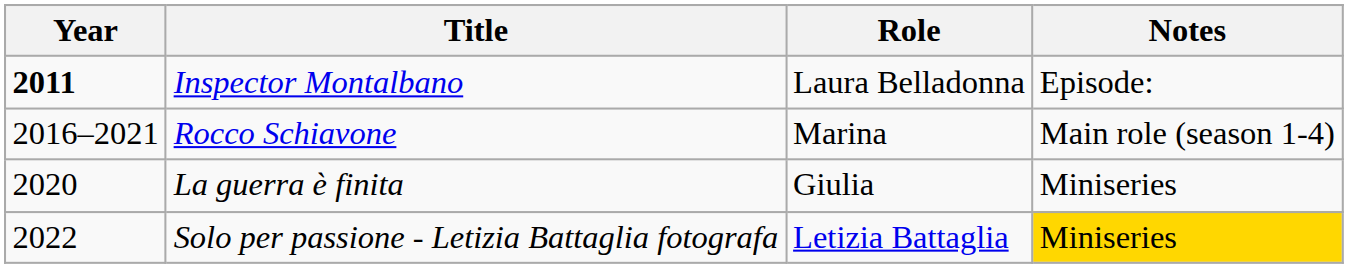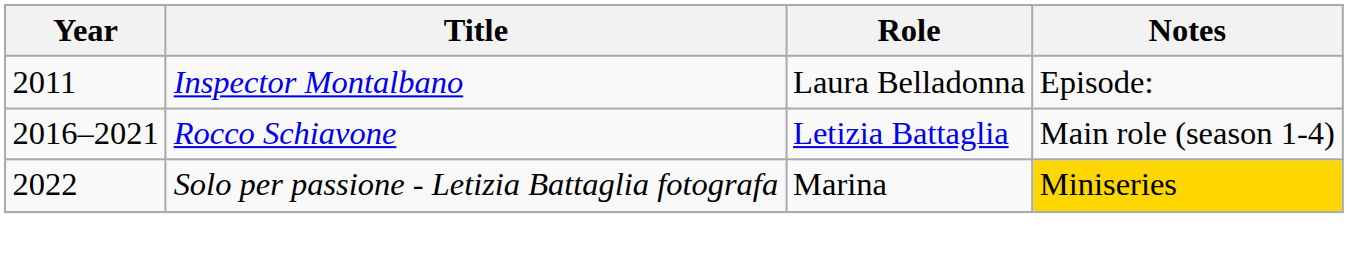 <table class="wikitable">
 <tr>
 <th>Year</th>
 <th>Title</th>
 <th>Role</th>
 <th>Notes</th>
 </tr>
 <tr>
-<td><strong>2011</strong></td>
+<td>2011</td>
 <td><em><a href='#'>Inspector Montalbano</a></em></td>
 <td>Laura Belladonna</td>
 <td>Episode: </td>
 </tr>
 <tr>
 <td>2016–2021</td>
 <td><em><a href='#'>Rocco Schiavone</a></em></td>
-<td>Marina</td>
+<td><a href='#'>Letizia Battaglia</a></td>
 <td>Main role (season 1-4)</td>
-</tr>
-<tr>
-<td>2020</td>
-<td><em>La guerra è finita</em></td>
-<td>Giulia</td>
-<td>Miniseries</td>
 </tr>
 <tr>
 <td>2022</td>
 <td><em>Solo per passione - Letizia Battaglia fotografa</em></td>
-<td><a href='#'>Letizia Battaglia</a></td>
+<td>Marina</td>
 <td style="background: gold;">Miniseries</td>
 </tr>
 </table>
